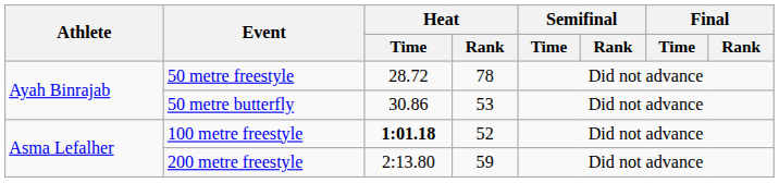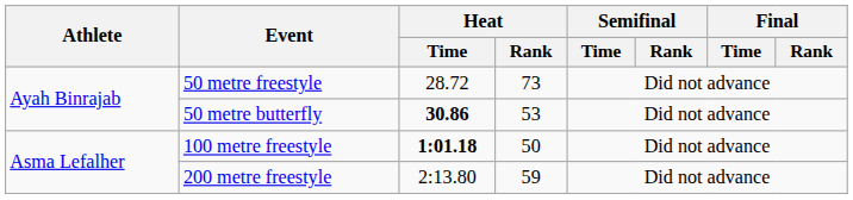 <table class="wikitable" style="text-align:center; font-size:90%; width:50%;">
 <tr>
 <th rowspan="2">Athlete</th>
 <th rowspan="2">Event</th>
 <th colspan="2">Heat</th>
 <th colspan="2">Semifinal</th>
 <th colspan="2">Final</th>
 </tr>
 <tr style="font-size:95%">
 <th>Time</th>
 <th>Rank</th>
 <th>Time</th>
 <th>Rank</th>
 <th>Time</th>
 <th>Rank</th>
 </tr>
 <tr>
 <td align=left rowspan=2><a href='#'>Ayah Binrajab</a></td>
 <td align=left><a href='#'>50 metre freestyle</a></td>
 <td>28.72</td>
-<td>78</td>
+<td>73</td>
 <td colspan=4>Did not advance</td>
 </tr>
 <tr>
 <td align=left><a href='#'>50 metre butterfly</a></td>
-<td>30.86</td>
+<td><strong>30.86</strong></td>
 <td>53</td>
 <td colspan=4>Did not advance</td>
 </tr>
 <tr>
 <td align=left rowspan=2><a href='#'>Asma Lefalher</a></td>
 <td align=left><a href='#'>100 metre freestyle</a></td>
 <td><strong>1:01.18</strong></td>
-<td>52</td>
+<td>50</td>
 <td colspan=4>Did not advance</td>
 </tr>
 <tr>
 <td align=left><a href='#'>200 metre freestyle</a></td>
 <td>2:13.80</td>
 <td>59</td>
 <td colspan=4>Did not advance</td>
 </tr>
 </table>
